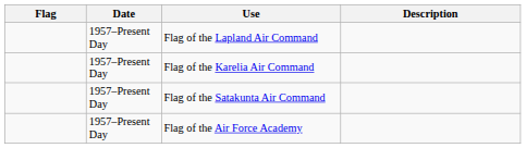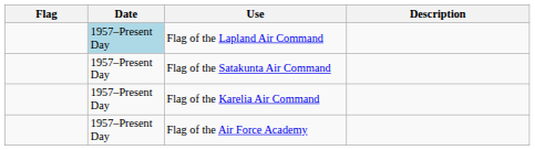 <table class="wikitable">
 <tr>
 <th style="width:110px;">Flag</th>
 <th style="width:100px;">Date</th>
 <th style="width:250px;">Use</th>
 <th style="width:250px;">Description</th>
 </tr>
 <tr>
 <td></td>
+<td style="background: lightblue;">1957–Present Day</td>
+<td>Flag of the <a href='#'>Lapland Air Command</a></td>
+<td></td>
+</tr>
+<tr>
+<td></td>
 <td>1957–Present Day</td>
-<td>Flag of the <a href='#'>Lapland Air Command</a></td>
+<td>Flag of the <a href='#'>Satakunta Air Command</a></td>
 <td></td>
 </tr>
 <tr>
 <td></td>
 <td>1957–Present Day</td>
 <td>Flag of the <a href='#'>Karelia Air Command</a></td>
 <td></td>
 </tr>
 <tr>
 <td></td>
 <td>1957–Present Day</td>
-<td>Flag of the <a href='#'>Satakunta Air Command</a></td>
-<td></td>
-</tr>
-<tr>
-<td></td>
-<td>1957–Present Day</td>
 <td>Flag of the <a href='#'>Air Force Academy</a></td>
 <td></td>
 </tr>
 </table>
